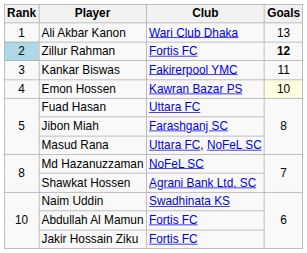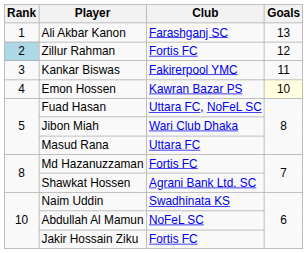 <table class="wikitable" style="text-align:center">
 <tr>
 <th>Rank</th>
 <th>Player</th>
 <th>Club</th>
 <th>Goals</th>
 </tr>
 <tr>
 <td>1</td>
 <td align="left">Ali Akbar Kanon</td>
-<td align="left"><a href='#'>Wari Club Dhaka</a></td>
+<td align="left"><a href='#'>Farashganj SC</a></td>
 <td>13</td>
 </tr>
 <tr>
 <td style="background: lightblue;">2</td>
 <td align="left">Zillur Rahman</td>
 <td align="left"><a href='#'>Fortis FC</a></td>
-<td><strong>12</strong></td>
+<td>12</td>
 </tr>
 <tr>
 <td>3</td>
 <td align="left">Kankar Biswas</td>
 <td align="left"><a href='#'>Fakirerpool YMC</a></td>
 <td>11</td>
 </tr>
 <tr>
 <td>4</td>
 <td align="left">Emon Hossen</td>
 <td align="left"><a href='#'>Kawran Bazar PS</a></td>
 <td style="background: lightyellow;">10</td>
 </tr>
 <tr>
 <td rowspan="3">5</td>
 <td align="left">Fuad Hasan</td>
-<td align="left"><a href='#'>Uttara FC</a></td>
+<td align="left"><a href='#'>Uttara FC</a>, <a href='#'>NoFeL SC</a></td>
 <td rowspan="3">8</td>
 </tr>
 <tr>
 <td align="left">Jibon Miah</td>
-<td align="left"><a href='#'>Farashganj SC</a></td>
+<td align="left"><a href='#'>Wari Club Dhaka</a></td>
 </tr>
 <tr>
 <td align="left">Masud Rana</td>
-<td align="left"><a href='#'>Uttara FC</a>, <a href='#'>NoFeL SC</a></td>
+<td align="left"><a href='#'>Uttara FC</a></td>
 </tr>
 <tr>
 <td rowspan="2">8</td>
 <td align="left">Md Hazanuzzaman</td>
-<td align="left"><a href='#'>NoFeL SC</a></td>
+<td align="left"><a href='#'>Fortis FC</a></td>
 <td rowspan="2">7</td>
 </tr>
 <tr>
 <td align="left">Shawkat Hossen</td>
 <td align="left"><a href='#'>Agrani Bank Ltd. SC</a></td>
 </tr>
 <tr>
 <td rowspan="3">10</td>
 <td align="left">Naim Uddin</td>
 <td align="left"><a href='#'>Swadhinata KS</a></td>
 <td rowspan="3">6</td>
 </tr>
 <tr>
 <td align="left">Abdullah Al Mamun</td>
-<td align="left"><a href='#'>Fortis FC</a></td>
+<td align="left"><a href='#'>NoFeL SC</a></td>
 </tr>
 <tr>
 <td align="left">Jakir Hossain Ziku</td>
 <td align="left"><a href='#'>Fortis FC</a></td>
 </tr>
 </table>
